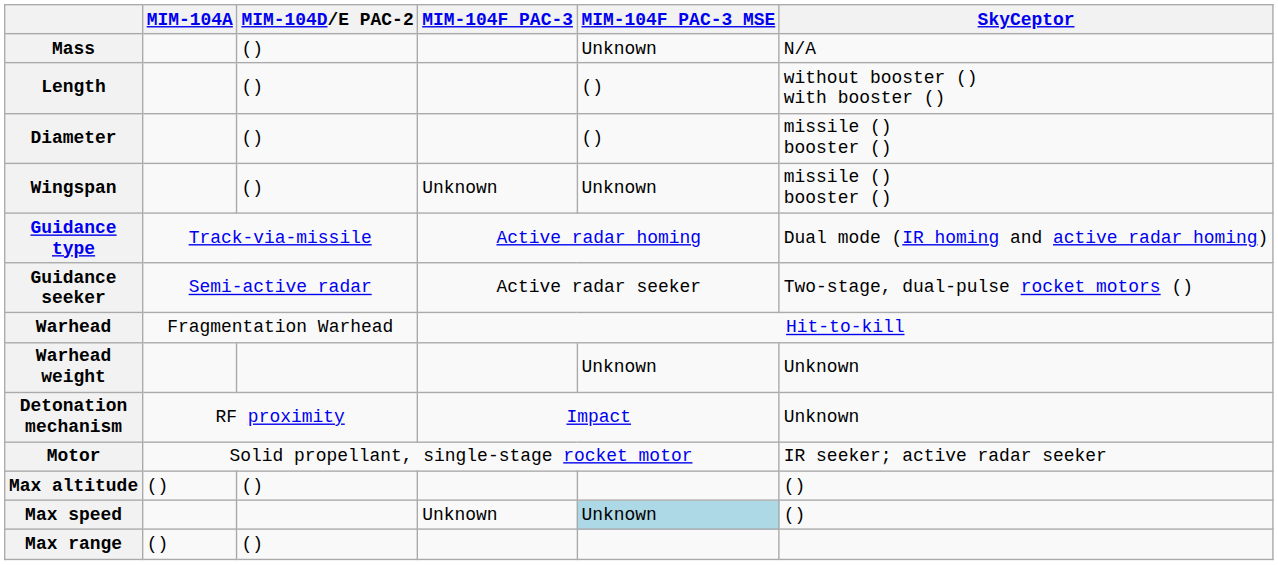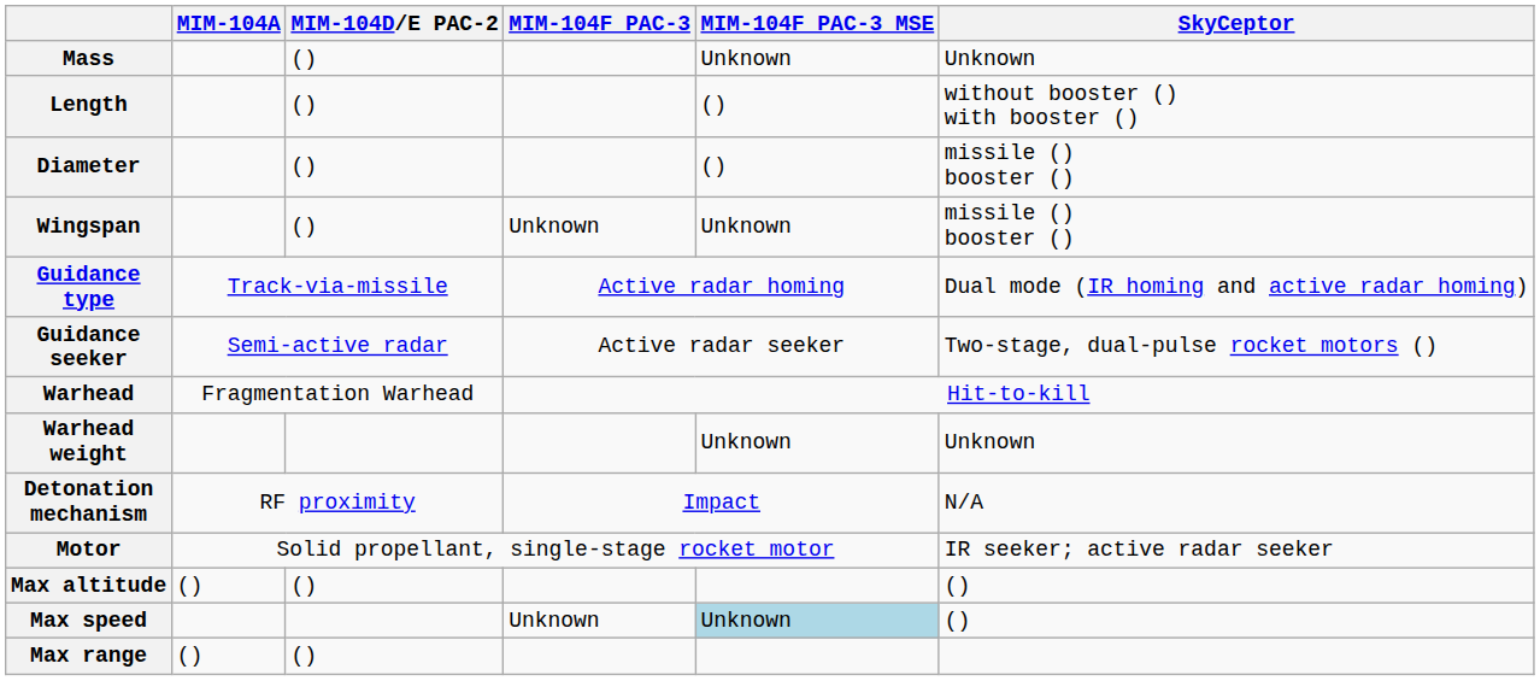 <table class="wikitable">
 <tr>
 <th></th>
 <th><a href='#'>MIM-104A</a></th>
 <th><a href='#'>MIM-104D</a>/E PAC-2</th>
 <th><a href='#'>MIM-104F PAC-3</a></th>
 <th><a href='#'>MIM-104F PAC-3 MSE</a></th>
 <th><a href='#'>SkyCeptor</a></th>
 </tr>
 <tr>
 <th>Mass</th>
 <td></td>
 <td> ()</td>
 <td></td>
 <td>Unknown</td>
-<td>N/A</td>
+<td>Unknown</td>
 </tr>
 <tr>
 <th>Length</th>
 <td></td>
 <td> ()</td>
 <td></td>
 <td> ()</td>
 <td> without booster ()<br> with booster ()</td>
 </tr>
 <tr>
 <th>Diameter</th>
 <td></td>
 <td> ()</td>
 <td></td>
 <td> ()</td>
 <td> missile ()<br> booster ()</td>
 </tr>
 <tr>
 <th>Wingspan</th>
 <td></td>
 <td> ()</td>
 <td>Unknown</td>
 <td>Unknown</td>
 <td> missile ()<br> booster ()</td>
 </tr>
 <tr>
 <th><a href='#'>Guidance<br>type</a></th>
 <td colspan=2 style="text-align: center;"><a href='#'>Track-via-missile</a></td>
 <td colspan=2 style="text-align: center;"><a href='#'>Active radar homing</a></td>
 <td>Dual mode (<a href='#'>IR homing</a> and <a href='#'>active radar homing</a>)</td>
 </tr>
 <tr>
 <th>Guidance<br>seeker</th>
 <td colspan=2 style="text-align: center;"><a href='#'>Semi-active radar</a></td>
 <td colspan=2 style="text-align: center;">Active radar seeker</td>
 <td>Two-stage, dual-pulse <a href='#'>rocket motors</a> ()</td>
 </tr>
 <tr>
 <th>Warhead</th>
 <td colspan="2" style="text-align: center;">Fragmentation Warhead</td>
 <td colspan="3" style="text-align: center;"><a href='#'>Hit-to-kill</a></td>
 </tr>
 <tr>
 <th>Warhead<br>weight</th>
 <td></td>
 <td></td>
 <td></td>
 <td>Unknown</td>
 <td>Unknown</td>
 </tr>
 <tr>
 <th>Detonation<br>mechanism</th>
 <td colspan=2 style="text-align: center;">RF <a href='#'>proximity</a></td>
 <td colspan=2 style="text-align: center;"><a href='#'>Impact</a></td>
-<td>Unknown</td>
+<td>N/A</td>
 </tr>
 <tr>
 <th>Motor</th>
 <td colspan=4 style="text-align: center;">Solid propellant, single-stage <a href='#'>rocket motor</a></td>
 <td>IR seeker; active radar seeker</td>
 </tr>
 <tr>
 <th>Max altitude</th>
 <td> ()</td>
 <td> ()</td>
 <td></td>
 <td></td>
 <td> ()</td>
 </tr>
 <tr>
 <th>Max speed</th>
 <td></td>
 <td></td>
 <td>Unknown</td>
 <td style="background: lightblue;">Unknown</td>
 <td> ()</td>
 </tr>
 <tr>
 <th>Max range</th>
 <td> ()</td>
 <td> ()</td>
 <td></td>
 <td></td>
 <td></td>
 </tr>
 </table>
